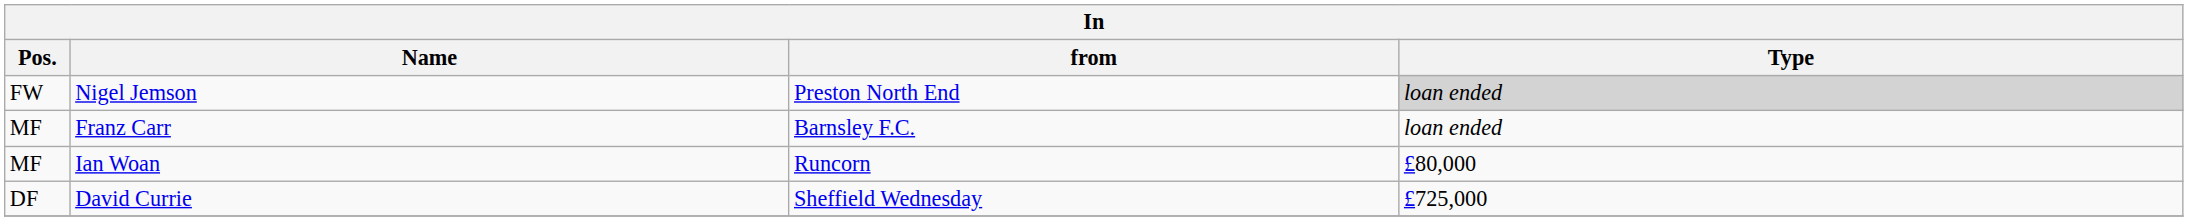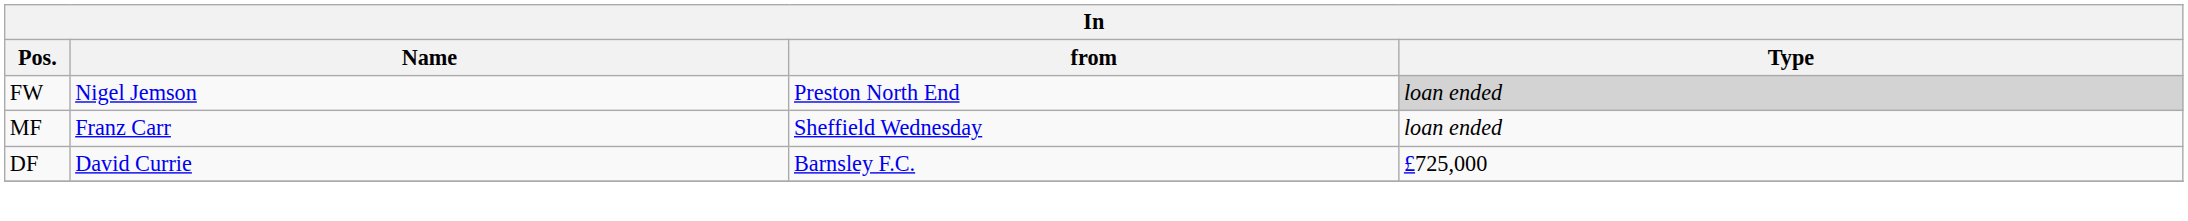 <table class="wikitable" style="font-size:100%;width:99%;">
 <tr>
 <th colspan="4">In</th>
 </tr>
 <tr>
 <th width=3%>Pos.</th>
 <th width=33%>Name</th>
 <th width=28%>from</th>
 <th width=36%>Type</th>
 </tr>
 <tr>
 <td>FW</td>
 <td><a href='#'>Nigel Jemson</a></td>
 <td><a href='#'>Preston North End</a></td>
 <td style="background: lightgrey;"><em>loan ended</em></td>
 </tr>
 <tr>
 <td>MF</td>
 <td><a href='#'>Franz Carr</a></td>
-<td><a href='#'>Barnsley F.C.</a></td>
+<td><a href='#'>Sheffield Wednesday</a></td>
 <td><em>loan ended</em></td>
-</tr>
-<tr>
-<td>MF</td>
-<td><a href='#'>Ian Woan</a></td>
-<td><a href='#'>Runcorn</a></td>
-<td><a href='#'>£</a>80,000</td>
 </tr>
 <tr>
 <td>DF</td>
 <td><a href='#'>David Currie</a></td>
-<td><a href='#'>Sheffield Wednesday</a></td>
+<td><a href='#'>Barnsley F.C.</a></td>
 <td><a href='#'>£</a>725,000</td>
 </tr>
 <tr>
 </tr>
 </table>
